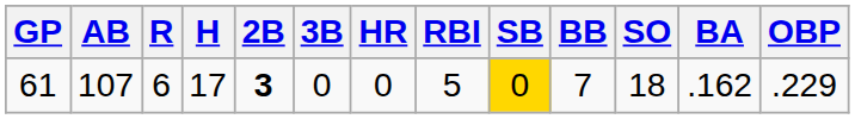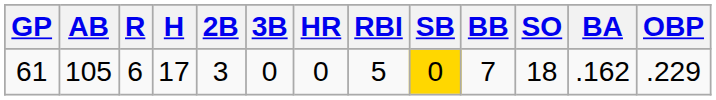 <table class="wikitable">
 <tr>
 <th><a href='#'>GP</a></th>
 <th><a href='#'>AB</a></th>
 <th><a href='#'>R</a></th>
 <th><a href='#'>H</a></th>
 <th><a href='#'>2B</a></th>
 <th><a href='#'>3B</a></th>
 <th><a href='#'>HR</a></th>
 <th><a href='#'>RBI</a></th>
 <th><a href='#'>SB</a></th>
 <th><a href='#'>BB</a></th>
 <th><a href='#'>SO</a></th>
 <th><a href='#'>BA</a></th>
 <th><a href='#'>OBP</a></th>
 </tr>
 <tr align=center>
 <td>61</td>
-<td>107</td>
+<td>105</td>
 <td>6</td>
 <td>17</td>
-<td><strong>3</strong></td>
+<td>3</td>
 <td>0</td>
 <td>0</td>
 <td>5</td>
 <td style="background: gold;">0</td>
 <td>7</td>
 <td>18</td>
 <td>.162</td>
 <td>.229</td>
 </tr>
 </table>
